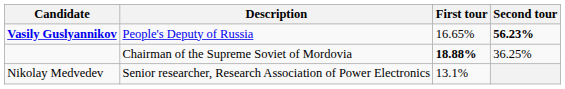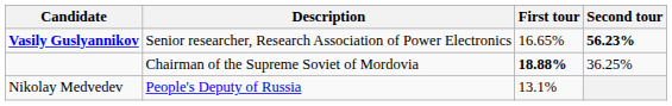 <table class="wikitable sortable">
 <tr>
 <th>Candidate</th>
 <th>Description</th>
 <th>First tour</th>
 <th>Second tour</th>
 </tr>
 <tr>
 <td><strong><a href='#'>Vasily Guslyannikov</a></strong></td>
-<td><a href='#'>People's Deputy of Russia</a></td>
+<td>Senior researcher, Research Association of Power Electronics</td>
 <td>16.65%</td>
 <td><strong>56.23%</strong></td>
 </tr>
 <tr>
 <td></td>
 <td>Chairman of the Supreme Soviet of Mordovia</td>
 <td><strong>18.88%</strong></td>
 <td>36.25%</td>
 </tr>
 <tr>
 <td>Nikolay Medvedev</td>
-<td>Senior researcher, Research Association of Power Electronics</td>
+<td><a href='#'>People's Deputy of Russia</a></td>
 <td>13.1%</td>
 <th></th>
 </tr>
 </table>
